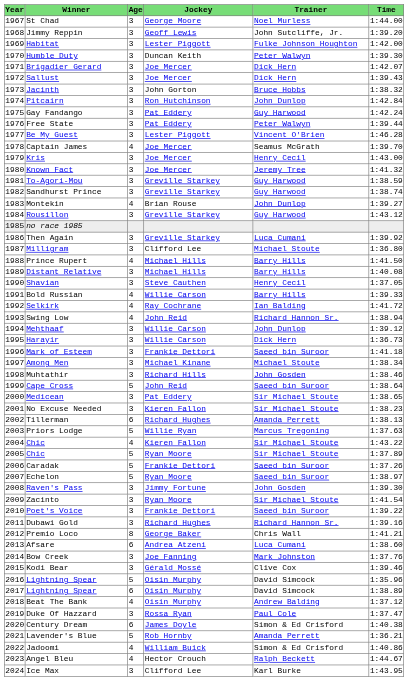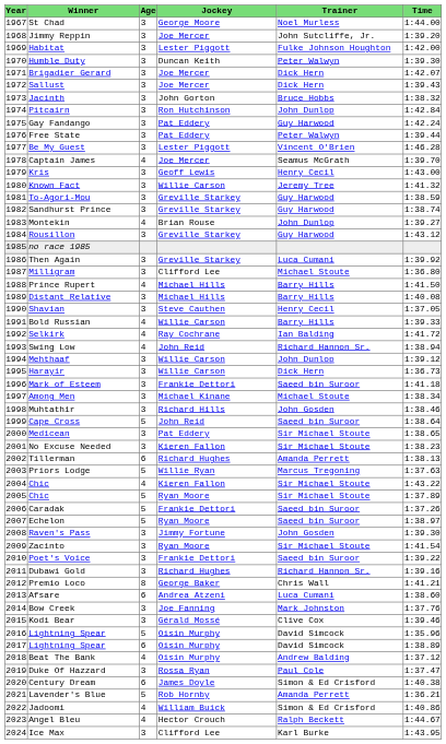 <table class = "sortable" | border="1" style="border-collapse: collapse; font-size:90%">
 <tr bgcolor="#77dd77" align="center">
 <th>Year</th>
 <th>Winner</th>
 <th>Age</th>
 <th>Jockey</th>
 <th>Trainer</th>
 <th>Time</th>
 </tr>
 <tr>
 <td>1967</td>
 <td width=150px>St Chad</td>
 <td>3</td>
 <td width=160px><a href='#'>George Moore</a></td>
 <td width=170px><a href='#'>Noel Murless</a></td>
 <td>1:44.00</td>
 </tr>
 <tr>
 <td>1968</td>
 <td>Jimmy Reppin</td>
 <td>3</td>
-<td><a href='#'>Geoff Lewis</a></td>
+<td><a href='#'>Joe Mercer</a></td>
 <td>John Sutcliffe, Jr.</td>
 <td>1:39.20</td>
 </tr>
 <tr>
 <td>1969</td>
 <td><a href='#'>Habitat</a></td>
 <td>3</td>
 <td><a href='#'>Lester Piggott</a></td>
 <td><a href='#'>Fulke Johnson Houghton</a></td>
 <td>1:42.00</td>
 </tr>
 <tr>
 <td>1970</td>
 <td><a href='#'>Humble Duty</a></td>
 <td>3</td>
 <td>Duncan Keith</td>
 <td><a href='#'>Peter Walwyn</a></td>
 <td>1:39.30</td>
 </tr>
 <tr>
 <td>1971</td>
 <td><a href='#'>Brigadier Gerard</a></td>
 <td>3</td>
 <td><a href='#'>Joe Mercer</a></td>
 <td><a href='#'>Dick Hern</a></td>
 <td>1:42.07</td>
 </tr>
 <tr>
 <td>1972</td>
 <td><a href='#'>Sallust</a></td>
 <td>3</td>
 <td><a href='#'>Joe Mercer</a></td>
 <td><a href='#'>Dick Hern</a></td>
 <td>1:39.43</td>
 </tr>
 <tr>
 <td>1973</td>
 <td><a href='#'>Jacinth</a></td>
 <td>3</td>
 <td>John Gorton</td>
 <td><a href='#'>Bruce Hobbs</a></td>
 <td>1:38.32</td>
 </tr>
 <tr>
 <td>1974</td>
 <td><a href='#'>Pitcairn</a></td>
 <td>3</td>
 <td><a href='#'>Ron Hutchinson</a></td>
 <td><a href='#'>John Dunlop</a></td>
 <td>1:42.84</td>
 </tr>
 <tr>
 <td>1975</td>
 <td>Gay Fandango</td>
 <td>3</td>
 <td><a href='#'>Pat Eddery</a></td>
 <td><a href='#'>Guy Harwood</a></td>
 <td>1:42.24</td>
 </tr>
 <tr>
 <td>1976</td>
 <td>Free State</td>
 <td>3</td>
 <td><a href='#'>Pat Eddery</a></td>
 <td><a href='#'>Peter Walwyn</a></td>
 <td>1:39.44</td>
 </tr>
 <tr>
 <td>1977</td>
 <td><a href='#'>Be My Guest</a></td>
 <td>3</td>
 <td><a href='#'>Lester Piggott</a></td>
 <td><a href='#'>Vincent O'Brien</a></td>
 <td>1:46.28</td>
 </tr>
 <tr>
 <td>1978</td>
 <td>Captain James</td>
 <td>4</td>
 <td><a href='#'>Joe Mercer</a></td>
 <td>Seamus McGrath</td>
 <td>1:39.70</td>
 </tr>
 <tr>
 <td>1979</td>
 <td><a href='#'>Kris</a> </td>
 <td>3</td>
-<td><a href='#'>Joe Mercer</a></td>
+<td><a href='#'>Geoff Lewis</a></td>
 <td><a href='#'>Henry Cecil</a></td>
 <td>1:43.00</td>
 </tr>
 <tr>
 <td>1980</td>
 <td><a href='#'>Known Fact</a></td>
 <td>3</td>
-<td><a href='#'>Joe Mercer</a></td>
+<td><a href='#'>Willie Carson</a></td>
 <td><a href='#'>Jeremy Tree</a></td>
 <td>1:41.32</td>
 </tr>
 <tr>
 <td>1981</td>
 <td><a href='#'>To-Agori-Mou</a></td>
 <td>3</td>
 <td><a href='#'>Greville Starkey</a></td>
 <td><a href='#'>Guy Harwood</a></td>
 <td>1:38.59</td>
 </tr>
 <tr>
 <td>1982</td>
 <td>Sandhurst Prince</td>
 <td>3</td>
 <td><a href='#'>Greville Starkey</a></td>
 <td><a href='#'>Guy Harwood</a></td>
 <td>1:38.74</td>
 </tr>
 <tr>
 <td>1983</td>
 <td>Montekin</td>
 <td>4</td>
 <td>Brian Rouse</td>
 <td><a href='#'>John Dunlop</a></td>
 <td>1:39.27</td>
 </tr>
 <tr>
 <td>1984</td>
 <td><a href='#'>Rousillon</a></td>
 <td>3</td>
 <td><a href='#'>Greville Starkey</a></td>
 <td><a href='#'>Guy Harwood</a></td>
 <td>1:43.12</td>
 </tr>
 <tr bgcolor="#eeeeee">
 <td><span>1985</span></td>
 <td><em>no race 1985</em> </td>
 <td></td>
 <td></td>
 <td></td>
 <td></td>
 </tr>
 <tr>
 <td>1986</td>
 <td>Then Again</td>
 <td>3</td>
 <td><a href='#'>Greville Starkey</a></td>
 <td><a href='#'>Luca Cumani</a></td>
 <td>1:39.92</td>
 </tr>
 <tr>
 <td>1987</td>
 <td><a href='#'>Milligram</a></td>
 <td>3</td>
 <td>Clifford Lee</td>
 <td><a href='#'>Michael Stoute</a></td>
 <td>1:36.80</td>
 </tr>
 <tr>
 <td>1988</td>
 <td>Prince Rupert</td>
 <td>4</td>
 <td><a href='#'>Michael Hills</a></td>
 <td><a href='#'>Barry Hills</a></td>
 <td>1:41.50</td>
 </tr>
 <tr>
 <td>1989</td>
 <td><a href='#'>Distant Relative</a></td>
 <td>3</td>
 <td><a href='#'>Michael Hills</a></td>
 <td><a href='#'>Barry Hills</a></td>
 <td>1:40.08</td>
 </tr>
 <tr>
 <td>1990</td>
 <td><a href='#'>Shavian</a></td>
 <td>3</td>
 <td><a href='#'>Steve Cauthen</a></td>
 <td><a href='#'>Henry Cecil</a></td>
 <td>1:37.05</td>
 </tr>
 <tr>
 <td>1991</td>
 <td>Bold Russian</td>
 <td>4</td>
 <td><a href='#'>Willie Carson</a></td>
 <td><a href='#'>Barry Hills</a></td>
 <td>1:39.33</td>
 </tr>
 <tr>
 <td>1992</td>
 <td><a href='#'>Selkirk</a></td>
 <td>4</td>
 <td><a href='#'>Ray Cochrane</a></td>
 <td><a href='#'>Ian Balding</a></td>
 <td>1:41.72</td>
 </tr>
 <tr>
 <td>1993</td>
 <td>Swing Low</td>
 <td>4</td>
 <td><a href='#'>John Reid</a></td>
 <td><a href='#'>Richard Hannon Sr.</a></td>
 <td>1:38.94</td>
 </tr>
 <tr>
 <td>1994</td>
 <td><a href='#'>Mehthaaf</a></td>
 <td>3</td>
 <td><a href='#'>Willie Carson</a></td>
 <td><a href='#'>John Dunlop</a></td>
 <td>1:39.12</td>
 </tr>
 <tr>
 <td>1995</td>
 <td><a href='#'>Harayir</a></td>
 <td>3</td>
 <td><a href='#'>Willie Carson</a></td>
 <td><a href='#'>Dick Hern</a></td>
 <td>1:36.73</td>
 </tr>
 <tr>
 <td>1996</td>
 <td><a href='#'>Mark of Esteem</a></td>
 <td>3</td>
 <td><a href='#'>Frankie Dettori</a></td>
 <td><a href='#'>Saeed bin Suroor</a></td>
 <td>1:41.18</td>
 </tr>
 <tr>
 <td>1997</td>
 <td><a href='#'>Among Men</a> </td>
 <td>3</td>
 <td><a href='#'>Michael Kinane</a></td>
 <td><a href='#'>Michael Stoute</a></td>
 <td>1:38.34</td>
 </tr>
 <tr>
 <td>1998</td>
 <td>Muhtathir</td>
 <td>3</td>
 <td><a href='#'>Richard Hills</a></td>
 <td><a href='#'>John Gosden</a></td>
 <td>1:38.46</td>
 </tr>
 <tr>
 <td>1999</td>
 <td><a href='#'>Cape Cross</a></td>
 <td>5</td>
 <td><a href='#'>John Reid</a></td>
 <td><a href='#'>Saeed bin Suroor</a></td>
 <td>1:38.64</td>
 </tr>
 <tr>
 <td>2000</td>
 <td><a href='#'>Medicean</a></td>
 <td>3</td>
 <td><a href='#'>Pat Eddery</a></td>
 <td><a href='#'>Sir Michael Stoute</a></td>
 <td>1:38.65</td>
 </tr>
 <tr>
 <td>2001</td>
 <td>No Excuse Needed</td>
 <td>3</td>
 <td><a href='#'>Kieren Fallon</a></td>
 <td><a href='#'>Sir Michael Stoute</a></td>
 <td>1:38.23</td>
 </tr>
 <tr>
 <td>2002</td>
 <td>Tillerman</td>
 <td>6</td>
 <td><a href='#'>Richard Hughes</a></td>
 <td><a href='#'>Amanda Perrett</a></td>
 <td>1:38.13</td>
 </tr>
 <tr>
 <td>2003</td>
 <td>Priors Lodge</td>
 <td>5</td>
 <td><a href='#'>Willie Ryan</a></td>
 <td><a href='#'>Marcus Tregoning</a></td>
 <td>1:37.63</td>
 </tr>
 <tr>
 <td>2004</td>
 <td><a href='#'>Chic</a></td>
 <td>4</td>
 <td><a href='#'>Kieren Fallon</a></td>
 <td><a href='#'>Sir Michael Stoute</a></td>
 <td>1:43.22</td>
 </tr>
 <tr>
 <td>2005</td>
 <td><a href='#'>Chic</a></td>
 <td>5</td>
 <td><a href='#'>Ryan Moore</a></td>
 <td><a href='#'>Sir Michael Stoute</a></td>
 <td>1:37.89</td>
 </tr>
 <tr>
 <td>2006</td>
 <td>Caradak</td>
 <td>5</td>
 <td><a href='#'>Frankie Dettori</a></td>
 <td><a href='#'>Saeed bin Suroor</a></td>
 <td>1:37.26</td>
 </tr>
 <tr>
 <td>2007</td>
 <td>Echelon</td>
 <td>5</td>
 <td><a href='#'>Ryan Moore</a></td>
 <td><a href='#'>Saeed bin Suroor</a></td>
 <td>1:38.97</td>
 </tr>
 <tr>
 <td>2008</td>
 <td><a href='#'>Raven's Pass</a></td>
 <td>3</td>
 <td><a href='#'>Jimmy Fortune</a></td>
 <td><a href='#'>John Gosden</a></td>
 <td>1:39.30</td>
 </tr>
 <tr>
 <td>2009</td>
 <td>Zacinto </td>
 <td>3</td>
 <td><a href='#'>Ryan Moore</a></td>
 <td><a href='#'>Sir Michael Stoute</a></td>
 <td>1:41.54</td>
 </tr>
 <tr>
 <td>2010</td>
 <td><a href='#'>Poet's Voice</a></td>
 <td>3</td>
 <td><a href='#'>Frankie Dettori</a></td>
 <td><a href='#'>Saeed bin Suroor</a></td>
 <td>1:39.22</td>
 </tr>
 <tr>
 <td>2011</td>
 <td>Dubawi Gold</td>
 <td>3</td>
 <td><a href='#'>Richard Hughes</a></td>
 <td><a href='#'>Richard Hannon Sr.</a></td>
 <td>1:39.16</td>
 </tr>
 <tr>
 <td>2012</td>
 <td>Premio Loco</td>
 <td>8</td>
 <td><a href='#'>George Baker</a></td>
 <td>Chris Wall</td>
 <td>1:41.21</td>
 </tr>
 <tr>
 <td>2013</td>
 <td>Afsare</td>
 <td>6</td>
 <td><a href='#'>Andrea Atzeni</a></td>
 <td><a href='#'>Luca Cumani</a></td>
 <td>1:38.60</td>
 </tr>
 <tr>
 <td>2014</td>
 <td>Bow Creek</td>
 <td>3</td>
 <td><a href='#'>Joe Fanning</a></td>
 <td><a href='#'>Mark Johnston</a></td>
 <td>1:37.76</td>
 </tr>
 <tr>
 <td>2015</td>
 <td>Kodi Bear</td>
 <td>3</td>
 <td><a href='#'>Gérald Mossé</a></td>
 <td>Clive Cox</td>
 <td>1:39.46</td>
 </tr>
 <tr>
 <td>2016</td>
 <td><a href='#'>Lightning Spear</a></td>
 <td>5</td>
 <td><a href='#'>Oisin Murphy</a></td>
 <td>David Simcock</td>
 <td>1:35.96</td>
 </tr>
 <tr>
 <td>2017</td>
 <td><a href='#'>Lightning Spear</a></td>
 <td>6</td>
 <td><a href='#'>Oisin Murphy</a></td>
 <td>David Simcock</td>
 <td>1:38.89</td>
 </tr>
 <tr>
 <td>2018</td>
 <td>Beat The Bank</td>
 <td>4</td>
 <td><a href='#'>Oisin Murphy</a></td>
 <td><a href='#'>Andrew Balding</a></td>
 <td>1:37.12</td>
 </tr>
 <tr>
 <td>2019</td>
 <td>Duke Of Hazzard</td>
 <td>3</td>
 <td><a href='#'>Rossa Ryan</a></td>
 <td><a href='#'>Paul Cole</a></td>
 <td>1:37.47</td>
 </tr>
 <tr>
 <td>2020</td>
 <td>Century Dream</td>
 <td>6</td>
 <td><a href='#'>James Doyle</a></td>
 <td>Simon & Ed Crisford</td>
 <td>1:40.38</td>
 </tr>
 <tr>
 <td>2021</td>
 <td>Lavender's Blue</td>
 <td>5</td>
 <td><a href='#'>Rob Hornby</a></td>
 <td><a href='#'>Amanda Perrett</a></td>
 <td>1:36.21</td>
 </tr>
 <tr>
 <td>2022</td>
 <td>Jadoomi</td>
 <td>4</td>
 <td><a href='#'>William Buick</a></td>
 <td>Simon & Ed Crisford</td>
 <td>1:40.86</td>
 </tr>
 <tr>
 <td>2023</td>
 <td>Angel Bleu</td>
 <td>4</td>
 <td>Hector Crouch</td>
 <td><a href='#'>Ralph Beckett</a></td>
 <td>1:44.67</td>
 </tr>
 <tr>
 <td>2024</td>
 <td>Ice Max</td>
 <td>3</td>
 <td>Clifford Lee</td>
 <td>Karl Burke</td>
 <td>1:43.95</td>
 </tr>
 </table>
